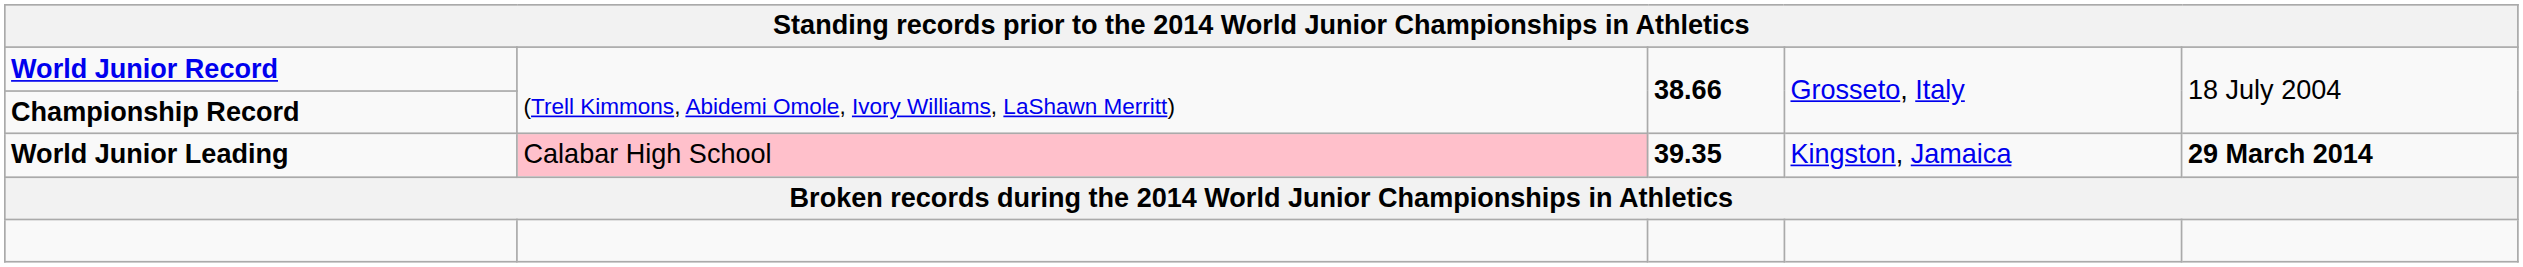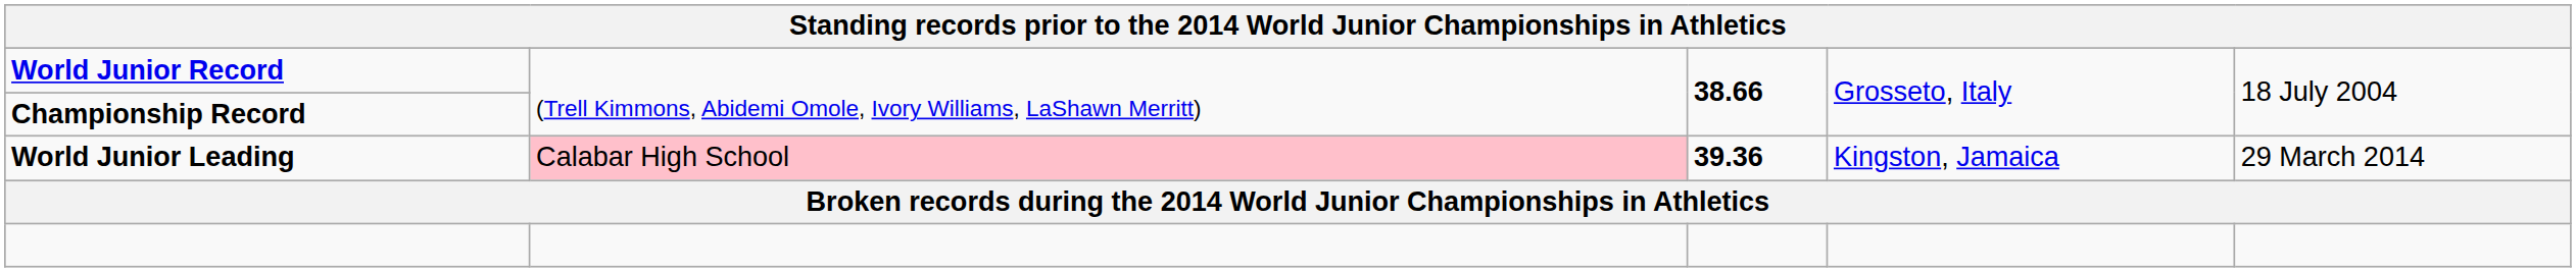 <table class="wikitable" width=75%>
 <tr>
 <th colspan="5">Standing records prior to the 2014 World Junior Championships in Athletics</th>
 </tr>
 <tr>
 <td><strong><a href='#'>World Junior Record</a></strong></td>
 <td rowspan=2><br><small>(<a href='#'>Trell Kimmons</a>, <a href='#'>Abidemi Omole</a>, <a href='#'>Ivory Williams</a>, <a href='#'>LaShawn Merritt</a>)</small></td>
 <td rowspan=2><strong>38.66</strong></td>
 <td rowspan=2><a href='#'>Grosseto</a>, <a href='#'>Italy</a></td>
 <td rowspan=2>18 July 2004</td>
 </tr>
 <tr>
 <td><strong>Championship Record</strong></td>
 </tr>
 <tr>
 <td><strong>World Junior Leading</strong></td>
 <td style="background: pink;"> Calabar High School</td>
-<td><strong>39.35</strong></td>
+<td><strong>39.36</strong></td>
 <td><a href='#'>Kingston</a>, <a href='#'>Jamaica</a></td>
-<td><strong>29 March 2014</strong></td>
+<td>29 March 2014</td>
 </tr>
 <tr>
 <th colspan="5">Broken records during the 2014 World Junior Championships in Athletics</th>
 </tr>
 <tr>
 <td> </td>
 <td></td>
 <td></td>
 <td></td>
 <td></td>
 </tr>
 </table>
